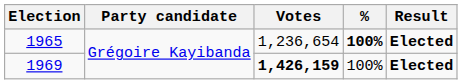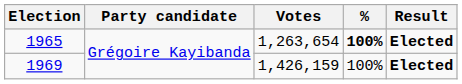 <table class=wikitable style=text-align:center>
 <tr>
 <th>Election</th>
 <th>Party candidate</th>
 <th>Votes</th>
 <th>%</th>
 <th>Result</th>
 </tr>
 <tr>
 <td><a href='#'>1965</a></td>
 <td rowspan="2"><a href='#'>Grégoire Kayibanda</a></td>
-<td>1,236,654</td>
+<td>1,263,654</td>
 <td><strong>100%</strong></td>
 <td><strong>Elected</strong> </td>
 </tr>
 <tr>
 <td><a href='#'>1969</a></td>
-<td><strong>1,426,159</strong></td>
+<td>1,426,159</td>
 <td>100%</td>
 <td><strong>Elected</strong> </td>
 </tr>
 </table>
